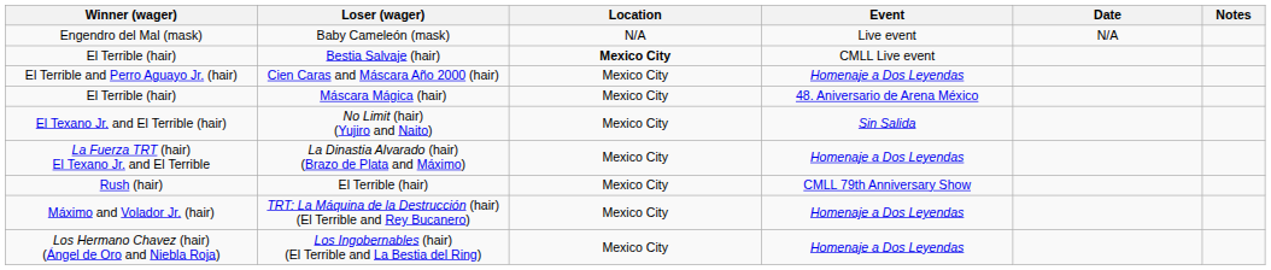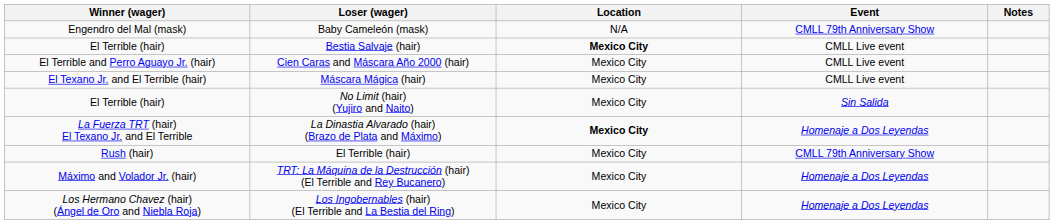 <table class="wikitable sortable" width=100%  style="text-align: center">
 <tr>
 <th width=20% scope="col">Winner (wager)</th>
 <th width=20% scope="col">Loser (wager)</th>
 <th width=20% scope="col">Location</th>
 <th width=20% scope="col">Event</th>
-<th width=15% scope="col">Date</th>
 <th class="unsortable" width=5% scope="col">Notes</th>
 </tr>
 <tr>
 <td>Engendro del Mal (mask)</td>
 <td>Baby Cameleón (mask)</td>
 <td>N/A</td>
-<td>Live event</td>
-<td>N/A</td>
+<td><a href='#'>CMLL 79th Anniversary Show</a></td>
 <td> </td>
 </tr>
 <tr>
 <td>El Terrible (hair)</td>
 <td><a href='#'>Bestia Salvaje</a> (hair)</td>
 <td><strong>Mexico City</strong></td>
 <td>CMLL Live event</td>
 <td></td>
-<td></td>
 </tr>
 <tr>
 <td>El Terrible and <a href='#'>Perro Aguayo Jr.</a> (hair)</td>
 <td><a href='#'>Cien Caras</a> and <a href='#'>Máscara Año 2000</a> (hair)</td>
 <td>Mexico City</td>
-<td><em><a href='#'>Homenaje a Dos Leyendas</a></em></td>
+<td>CMLL Live event</td>
 <td></td>
+</tr>
+<tr>
+<td><a href='#'>El Texano Jr.</a> and El Terrible (hair)</td>
+<td><a href='#'>Máscara Mágica</a> (hair)</td>
+<td>Mexico City</td>
+<td>CMLL Live event</td>
 <td></td>
 </tr>
 <tr>
 <td>El Terrible (hair)</td>
-<td><a href='#'>Máscara Mágica</a> (hair)</td>
-<td>Mexico City</td>
-<td><a href='#'>48. Aniversario de Arena México</a></td>
-<td></td>
-<td></td>
-</tr>
-<tr>
-<td><a href='#'>El Texano Jr.</a> and El Terrible (hair)</td>
 <td><em>No Limit</em> (hair)<br>(<a href='#'>Yujiro</a> and <a href='#'>Naito</a>)</td>
 <td>Mexico City</td>
 <td><em><a href='#'>Sin Salida</a></em></td>
-<td></td>
 <td></td>
 </tr>
 <tr>
 <td><em><a href='#'>La Fuerza TRT</a></em> (hair)<br><a href='#'>El Texano Jr.</a> and El Terrible</td>
 <td><em>La Dinastia Alvarado</em> (hair)<br>(<a href='#'>Brazo de Plata</a> and <a href='#'>Máximo</a>)</td>
-<td>Mexico City</td>
+<td><strong>Mexico City</strong></td>
 <td><em><a href='#'>Homenaje a Dos Leyendas</a></em></td>
-<td></td>
 <td></td>
 </tr>
 <tr>
 <td><a href='#'>Rush</a> (hair)</td>
 <td>El Terrible (hair)</td>
 <td>Mexico City</td>
 <td><a href='#'>CMLL 79th Anniversary Show</a></td>
 <td></td>
-<td></td>
 </tr>
 <tr>
 <td><a href='#'>Máximo</a> and <a href='#'>Volador Jr.</a> (hair)</td>
 <td><em><a href='#'>TRT: La Máquina de la Destrucción</a></em> (hair)<br>(El Terrible and <a href='#'>Rey Bucanero</a>)</td>
 <td>Mexico City</td>
 <td><em><a href='#'>Homenaje a Dos Leyendas</a></em></td>
-<td></td>
 <td></td>
 </tr>
 <tr>
 <td><em>Los Hermano Chavez</em> (hair)<br>(<a href='#'>Ángel de Oro</a> and <a href='#'>Niebla Roja</a>)</td>
 <td><em><a href='#'>Los Ingobernables</a></em> (hair)<br>(El Terrible and <a href='#'>La Bestia del Ring</a>)</td>
 <td>Mexico City</td>
 <td><em><a href='#'>Homenaje a Dos Leyendas</a></em></td>
 <td></td>
-<td></td>
 </tr>
 </table>
